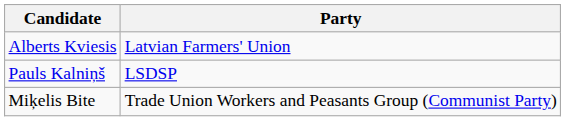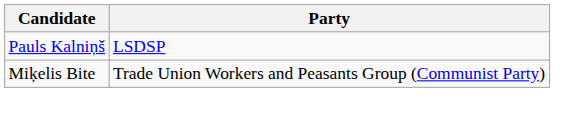 <table class="wikitable" style="text-align: left;">
 <tr>
 <th>Candidate</th>
 <th>Party</th>
-</tr>
-<tr>
-<td><a href='#'>Alberts Kviesis</a></td>
-<td><a href='#'>Latvian Farmers' Union</a></td>
 </tr>
 <tr>
 <td><a href='#'>Pauls Kalniņš</a></td>
 <td><a href='#'>LSDSP</a></td>
 </tr>
 <tr>
 <td>Miķelis Bite</td>
 <td>Trade Union Workers and Peasants Group (<a href='#'>Communist Party</a>)</td>
 </tr>
 </table>
